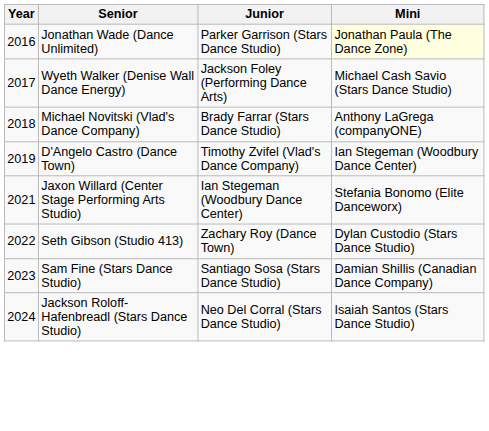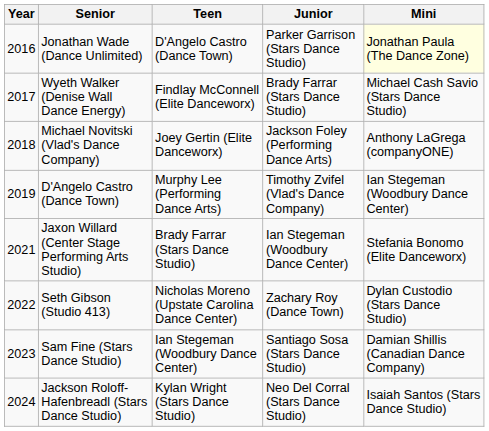 <table class="wikitable">
 <tr>
 <th>Year</th>
 <th>Senior</th>
+<th>Teen</th>
 <th>Junior</th>
 <th>Mini</th>
 </tr>
 <tr>
 <td>2016</td>
 <td>Jonathan Wade (Dance Unlimited)</td>
+<td>D'Angelo Castro (Dance Town)</td>
 <td>Parker Garrison (Stars Dance Studio)</td>
 <td style="background: lightyellow;">Jonathan Paula (The Dance Zone)</td>
 </tr>
 <tr>
 <td>2017</td>
 <td>Wyeth Walker (Denise Wall Dance Energy)</td>
-<td>Jackson Foley (Performing Dance Arts)</td>
+<td>Findlay McConnell (Elite Danceworx)</td>
+<td>Brady Farrar (Stars Dance Studio)</td>
 <td>Michael Cash Savio (Stars Dance Studio)</td>
 </tr>
 <tr>
 <td>2018</td>
 <td>Michael Novitski (Vlad's Dance Company)</td>
-<td>Brady Farrar (Stars Dance Studio)</td>
+<td>Joey Gertin (Elite Danceworx)</td>
+<td>Jackson Foley (Performing Dance Arts)</td>
 <td>Anthony LaGrega (companyONE)</td>
 </tr>
 <tr>
 <td>2019</td>
 <td>D'Angelo Castro (Dance Town)</td>
+<td>Murphy Lee (Performing Dance Arts)</td>
 <td>Timothy Zvifel (Vlad's Dance Company)</td>
 <td>Ian Stegeman (Woodbury Dance Center)</td>
 </tr>
 <tr>
 <td>2021</td>
 <td>Jaxon Willard (Center Stage Performing Arts Studio)</td>
+<td>Brady Farrar (Stars Dance Studio)</td>
 <td>Ian Stegeman (Woodbury Dance Center)</td>
 <td>Stefania Bonomo (Elite Danceworx)</td>
 </tr>
 <tr>
 <td>2022</td>
 <td>Seth Gibson (Studio 413)</td>
+<td>Nicholas Moreno (Upstate Carolina Dance Center)</td>
 <td>Zachary Roy (Dance Town)</td>
 <td>Dylan Custodio (Stars Dance Studio)</td>
 </tr>
 <tr>
 <td>2023</td>
 <td>Sam Fine (Stars Dance Studio)</td>
+<td>Ian Stegeman (Woodbury Dance Center)</td>
 <td>Santiago Sosa (Stars Dance Studio)</td>
 <td>Damian Shillis (Canadian Dance Company)</td>
 </tr>
 <tr>
 <td>2024</td>
 <td>Jackson Roloff-Hafenbreadl (Stars Dance Studio)</td>
+<td>Kylan Wright (Stars Dance Studio)</td>
 <td>Neo Del Corral (Stars Dance Studio)</td>
 <td>Isaiah Santos (Stars Dance Studio)</td>
 </tr>
 </table>
